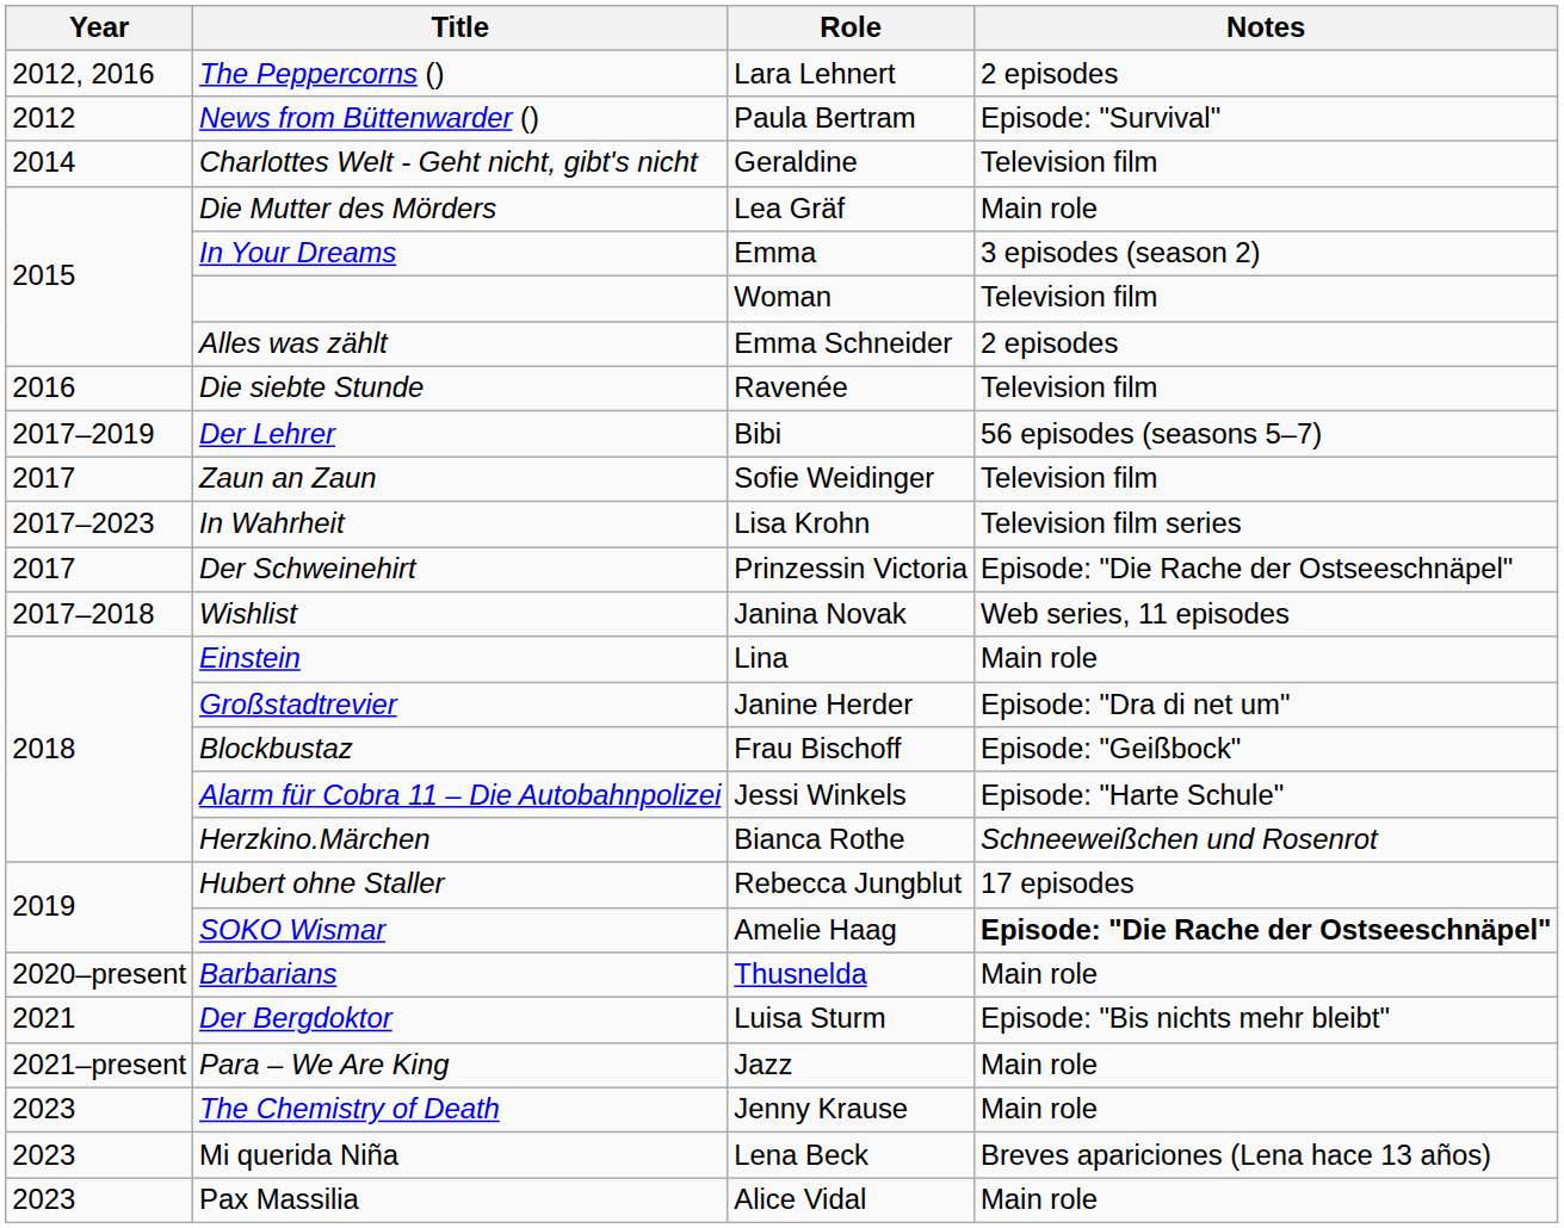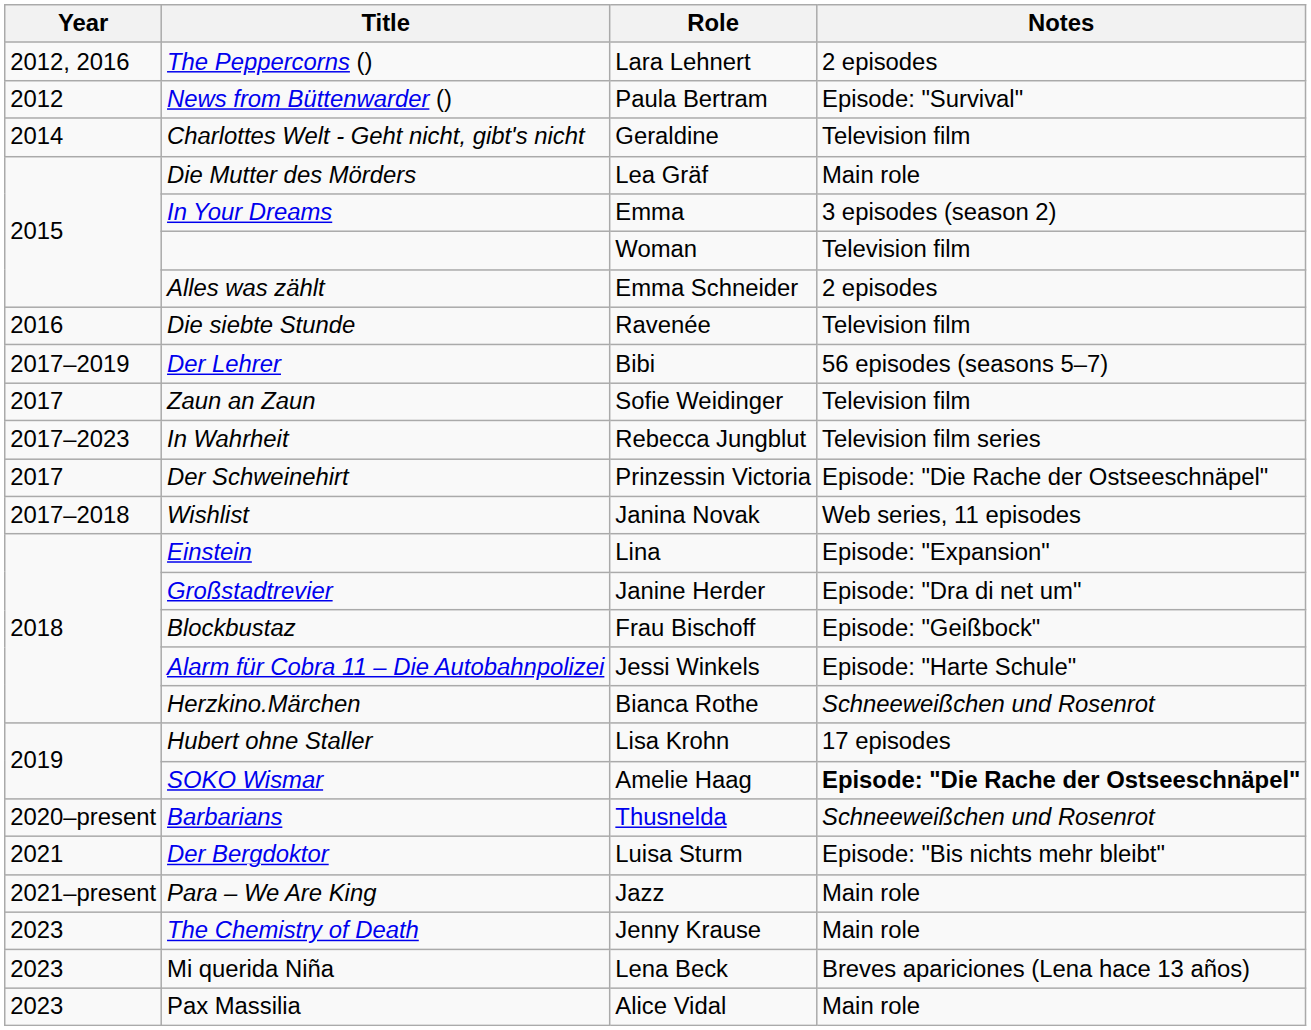 <table class="wikitable sortable">
 <tr>
 <th>Year</th>
 <th>Title</th>
 <th>Role</th>
 <th class="unsortable">Notes</th>
 </tr>
 <tr>
 <td>2012, 2016</td>
 <td><em><a href='#'>The Peppercorns</a></em> ()</td>
 <td>Lara Lehnert</td>
 <td>2 episodes</td>
 </tr>
 <tr>
 <td>2012</td>
 <td><em><a href='#'>News from Büttenwarder</a></em> ()</td>
 <td>Paula Bertram</td>
 <td>Episode: "Survival"</td>
 </tr>
 <tr>
 <td>2014</td>
 <td><em>Charlottes Welt - Geht nicht, gibt's nicht</em></td>
 <td>Geraldine</td>
 <td>Television film</td>
 </tr>
 <tr>
 <td rowspan="4">2015</td>
 <td><em>Die Mutter des Mörders</em></td>
 <td>Lea Gräf</td>
 <td>Main role</td>
 </tr>
 <tr>
 <td><em><a href='#'>In Your Dreams</a></em></td>
 <td>Emma</td>
 <td>3 episodes (season 2)</td>
 </tr>
 <tr>
 <td><em></em></td>
 <td>Woman</td>
 <td>Television film</td>
 </tr>
 <tr>
 <td><em>Alles was zählt</em></td>
 <td>Emma Schneider</td>
 <td>2 episodes</td>
 </tr>
 <tr>
 <td>2016</td>
 <td><em>Die siebte Stunde</em></td>
 <td>Ravenée</td>
 <td>Television film</td>
 </tr>
 <tr>
 <td>2017–2019</td>
 <td><em><a href='#'>Der Lehrer</a></em></td>
 <td>Bibi</td>
 <td>56 episodes (seasons 5–7)</td>
 </tr>
 <tr>
 <td>2017</td>
 <td><em>Zaun an Zaun</em></td>
 <td>Sofie Weidinger</td>
 <td>Television film</td>
 </tr>
 <tr>
 <td>2017–2023</td>
 <td><em>In Wahrheit</em></td>
-<td>Lisa Krohn</td>
+<td>Rebecca Jungblut</td>
 <td>Television film series</td>
 </tr>
 <tr>
 <td>2017</td>
 <td><em>Der Schweinehirt</em></td>
 <td>Prinzessin Victoria</td>
 <td>Episode: "Die Rache der Ostseeschnäpel"</td>
 </tr>
 <tr>
 <td>2017–2018</td>
 <td><em>Wishlist</em></td>
 <td>Janina Novak</td>
 <td>Web series, 11 episodes</td>
 </tr>
 <tr>
 <td rowspan="5">2018</td>
 <td><em><a href='#'>Einstein</a></em></td>
 <td>Lina</td>
-<td>Main role</td>
+<td>Episode: "Expansion"</td>
 </tr>
 <tr>
 <td><em><a href='#'>Großstadtrevier</a></em></td>
 <td>Janine Herder</td>
 <td>Episode: "Dra di net um"</td>
 </tr>
 <tr>
 <td><em>Blockbustaz</em></td>
 <td>Frau Bischoff</td>
 <td>Episode: "Geißbock"</td>
 </tr>
 <tr>
 <td><em><a href='#'>Alarm für Cobra 11 – Die Autobahnpolizei</a></em></td>
 <td>Jessi Winkels</td>
 <td>Episode: "Harte Schule"</td>
 </tr>
 <tr>
 <td><em>Herzkino.Märchen</em></td>
 <td>Bianca Rothe</td>
 <td><em>Schneeweißchen und Rosenrot</em></td>
 </tr>
 <tr>
 <td rowspan="2">2019</td>
 <td><em>Hubert ohne Staller</em></td>
-<td>Rebecca Jungblut</td>
+<td>Lisa Krohn</td>
 <td>17 episodes</td>
 </tr>
 <tr>
 <td><em><a href='#'>SOKO Wismar</a></em></td>
 <td>Amelie Haag</td>
 <td><strong>Episode: "Die Rache der Ostseeschnäpel"</strong></td>
 </tr>
 <tr>
 <td>2020–present</td>
 <td><em><a href='#'>Barbarians</a></em></td>
 <td><a href='#'>Thusnelda</a></td>
-<td>Main role</td>
+<td><em>Schneeweißchen und Rosenrot</em></td>
 </tr>
 <tr>
 <td>2021</td>
 <td><em><a href='#'>Der Bergdoktor</a></em></td>
 <td>Luisa Sturm</td>
 <td>Episode: "Bis nichts mehr bleibt"</td>
 </tr>
 <tr>
 <td>2021–present</td>
 <td><em>Para – We Are King</em></td>
 <td>Jazz</td>
 <td>Main role</td>
 </tr>
 <tr>
 <td>2023</td>
 <td><em><a href='#'>The Chemistry of Death</a></em></td>
 <td>Jenny Krause</td>
 <td>Main role</td>
 </tr>
 <tr>
 <td>2023</td>
 <td>Mi querida Niña</td>
 <td>Lena Beck</td>
 <td>Breves apariciones (Lena hace 13 años)</td>
 </tr>
 <tr>
 <td>2023</td>
 <td>Pax Massilia</td>
 <td>Alice Vidal</td>
 <td>Main role</td>
 </tr>
 </table>
